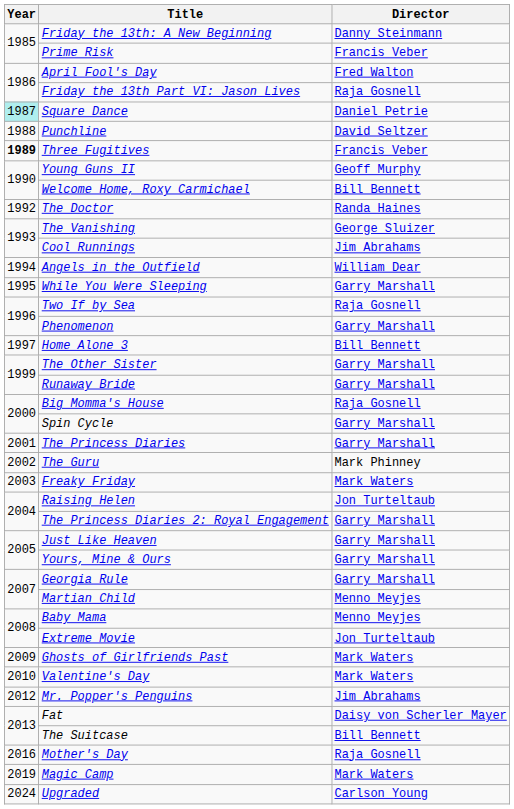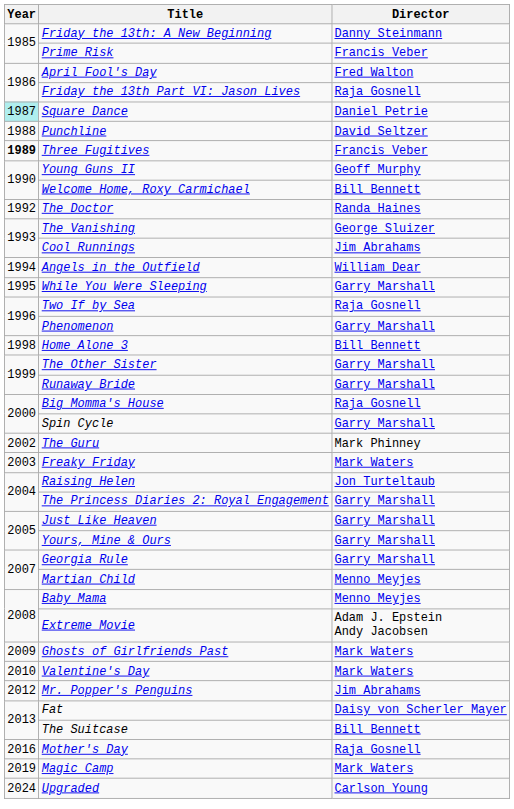 <table class="wikitable sortable">
 <tr>
 <th>Year</th>
 <th>Title</th>
 <th>Director</th>
 </tr>
 <tr>
 <td rowspan=2>1985</td>
 <td><em><a href='#'>Friday the 13th: A New Beginning</a></em></td>
 <td><a href='#'>Danny Steinmann</a></td>
 </tr>
 <tr>
 <td><em><a href='#'>Prime Risk</a></em></td>
 <td><a href='#'>Francis Veber</a></td>
 </tr>
 <tr>
 <td rowspan=2>1986</td>
 <td><em><a href='#'>April Fool's Day</a></em></td>
 <td><a href='#'>Fred Walton</a></td>
 </tr>
 <tr>
 <td><em><a href='#'>Friday the 13th Part VI: Jason Lives</a></em></td>
 <td><a href='#'>Raja Gosnell</a></td>
 </tr>
 <tr>
 <td style="background: paleturquoise;">1987</td>
 <td><em><a href='#'>Square Dance</a></em></td>
 <td><a href='#'>Daniel Petrie</a></td>
 </tr>
 <tr>
 <td>1988</td>
 <td><em><a href='#'>Punchline</a></em></td>
 <td><a href='#'>David Seltzer</a></td>
 </tr>
 <tr>
 <td><strong>1989</strong></td>
 <td><em><a href='#'>Three Fugitives</a></em></td>
 <td><a href='#'>Francis Veber</a></td>
 </tr>
 <tr>
 <td rowspan=2>1990</td>
 <td><em><a href='#'>Young Guns II</a></em></td>
 <td><a href='#'>Geoff Murphy</a></td>
 </tr>
 <tr>
 <td><em><a href='#'>Welcome Home, Roxy Carmichael</a></em></td>
 <td><a href='#'>Bill Bennett</a></td>
 </tr>
 <tr>
 <td>1992</td>
 <td><em><a href='#'>The Doctor</a></em></td>
 <td><a href='#'>Randa Haines</a></td>
 </tr>
 <tr>
 <td rowspan=2>1993</td>
 <td><em><a href='#'>The Vanishing</a></em></td>
 <td><a href='#'>George Sluizer</a></td>
 </tr>
 <tr>
 <td><em><a href='#'>Cool Runnings</a></em></td>
 <td><a href='#'>Jim Abrahams</a></td>
 </tr>
 <tr>
 <td>1994</td>
 <td><em><a href='#'>Angels in the Outfield</a></em></td>
 <td><a href='#'>William Dear</a></td>
 </tr>
 <tr>
 <td>1995</td>
 <td><em><a href='#'>While You Were Sleeping</a></em></td>
 <td><a href='#'>Garry Marshall</a></td>
 </tr>
 <tr>
 <td rowspan=2>1996</td>
 <td><em><a href='#'>Two If by Sea</a></em></td>
 <td><a href='#'>Raja Gosnell</a></td>
 </tr>
 <tr>
 <td><em><a href='#'>Phenomenon</a></em></td>
 <td><a href='#'>Garry Marshall</a></td>
 </tr>
 <tr>
-<td>1997</td>
+<td>1998</td>
 <td><em><a href='#'>Home Alone 3</a></em></td>
 <td><a href='#'>Bill Bennett</a></td>
 </tr>
 <tr>
 <td rowspan=2>1999</td>
 <td><em><a href='#'>The Other Sister</a></em></td>
 <td><a href='#'>Garry Marshall</a></td>
 </tr>
 <tr>
 <td><em><a href='#'>Runaway Bride</a></em></td>
 <td><a href='#'>Garry Marshall</a></td>
 </tr>
 <tr>
 <td rowspan=2>2000</td>
 <td><em><a href='#'>Big Momma's House</a></em></td>
 <td><a href='#'>Raja Gosnell</a></td>
 </tr>
 <tr>
 <td><em>Spin Cycle</em></td>
-<td><a href='#'>Garry Marshall</a></td>
-</tr>
-<tr>
-<td>2001</td>
-<td><em><a href='#'>The Princess Diaries</a></em></td>
 <td><a href='#'>Garry Marshall</a></td>
 </tr>
 <tr>
 <td>2002</td>
 <td><em><a href='#'>The Guru</a></em></td>
 <td>Mark Phinney</td>
 </tr>
 <tr>
 <td>2003</td>
 <td><em><a href='#'>Freaky Friday</a></em></td>
 <td><a href='#'>Mark Waters</a></td>
 </tr>
 <tr>
 <td rowspan=2>2004</td>
 <td><em><a href='#'>Raising Helen</a></em></td>
 <td><a href='#'>Jon Turteltaub</a></td>
 </tr>
 <tr>
 <td><em><a href='#'>The Princess Diaries 2: Royal Engagement</a></em></td>
 <td><a href='#'>Garry Marshall</a></td>
 </tr>
 <tr>
 <td rowspan=2>2005</td>
 <td><em><a href='#'>Just Like Heaven</a></em></td>
 <td><a href='#'>Garry Marshall</a></td>
 </tr>
 <tr>
 <td><em><a href='#'>Yours, Mine & Ours</a></em></td>
 <td><a href='#'>Garry Marshall</a></td>
 </tr>
 <tr>
 <td rowspan=2>2007</td>
 <td><em><a href='#'>Georgia Rule</a></em></td>
 <td><a href='#'>Garry Marshall</a></td>
 </tr>
 <tr>
 <td><em><a href='#'>Martian Child</a></em></td>
 <td><a href='#'>Menno Meyjes</a></td>
 </tr>
 <tr>
 <td rowspan=2>2008</td>
 <td><em><a href='#'>Baby Mama</a></em></td>
 <td><a href='#'>Menno Meyjes</a></td>
 </tr>
 <tr>
 <td><em><a href='#'>Extreme Movie</a></em></td>
-<td><a href='#'>Jon Turteltaub</a></td>
+<td>Adam J. Epstein<br>Andy Jacobsen</td>
 </tr>
 <tr>
 <td>2009</td>
 <td><em><a href='#'>Ghosts of Girlfriends Past</a></em></td>
 <td><a href='#'>Mark Waters</a></td>
 </tr>
 <tr>
 <td>2010</td>
 <td><em><a href='#'>Valentine's Day</a></em></td>
 <td><a href='#'>Mark Waters</a></td>
 </tr>
 <tr>
 <td>2012</td>
 <td><em><a href='#'>Mr. Popper's Penguins</a></em></td>
 <td><a href='#'>Jim Abrahams</a></td>
 </tr>
 <tr>
 <td rowspan=2>2013</td>
 <td><em>Fat</em></td>
 <td><a href='#'>Daisy von Scherler Mayer</a></td>
 </tr>
 <tr>
 <td><em>The Suitcase</em></td>
 <td><a href='#'>Bill Bennett</a></td>
 </tr>
 <tr>
 <td>2016</td>
 <td><em><a href='#'>Mother's Day</a></em></td>
 <td><a href='#'>Raja Gosnell</a></td>
 </tr>
 <tr>
 <td>2019</td>
 <td><em><a href='#'>Magic Camp</a></em></td>
 <td><a href='#'>Mark Waters</a></td>
 </tr>
 <tr>
 <td>2024</td>
 <td><em><a href='#'>Upgraded</a></em></td>
 <td><a href='#'>Carlson Young</a></td>
 </tr>
 </table>
